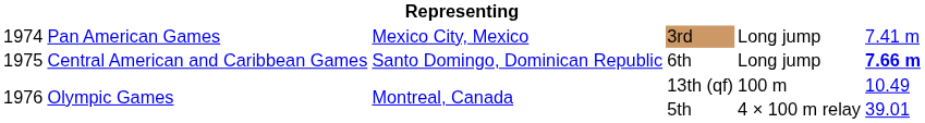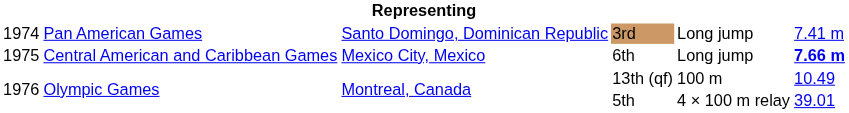 <table>
 <tr>
 <th colspan="6">Representing </th>
 </tr>
 <tr>
 <td>1974</td>
 <td><a href='#'>Pan American Games</a></td>
-<td><a href='#'>Mexico City, Mexico</a></td>
+<td><a href='#'>Santo Domingo, Dominican Republic</a></td>
 <td bgcolor=cc9966>3rd</td>
 <td>Long jump</td>
 <td><a href='#'>7.41 m</a></td>
 </tr>
 <tr>
 <td>1975</td>
 <td><a href='#'>Central American and Caribbean Games</a></td>
-<td><a href='#'>Santo Domingo, Dominican Republic</a></td>
+<td><a href='#'>Mexico City, Mexico</a></td>
 <td>6th</td>
 <td>Long jump</td>
 <td><strong><a href='#'>7.66 m</a></strong></td>
 </tr>
 <tr>
 <td rowspan=2>1976</td>
 <td rowspan=2><a href='#'>Olympic Games</a></td>
 <td rowspan=2><a href='#'>Montreal, Canada</a></td>
 <td>13th (qf)</td>
 <td>100 m</td>
 <td><a href='#'>10.49</a></td>
 </tr>
 <tr>
 <td>5th</td>
 <td>4 × 100 m relay</td>
 <td><a href='#'>39.01</a></td>
 </tr>
 </table>
